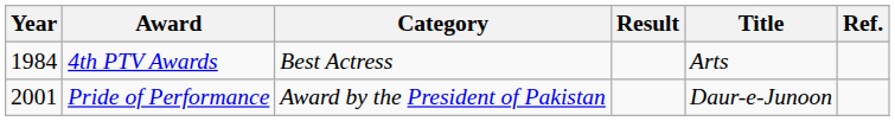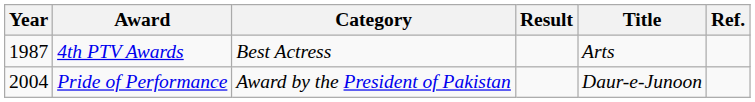 <table class="wikitable">
 <tr>
 <th>Year</th>
 <th>Award</th>
 <th>Category</th>
 <th>Result</th>
 <th>Title</th>
 <th>Ref.</th>
 </tr>
 <tr>
-<td>1984</td>
+<td>1987</td>
 <td><em><a href='#'>4th PTV Awards</a></em></td>
 <td><em>Best Actress</em></td>
 <td></td>
 <td><em>Arts</em></td>
 <td></td>
 </tr>
 <tr>
-<td>2001</td>
+<td>2004</td>
 <td><em><a href='#'>Pride of Performance</a></em></td>
 <td><em>Award by the <a href='#'>President of Pakistan</a></em></td>
 <td></td>
 <td><em>Daur-e-Junoon</em></td>
 <td></td>
 </tr>
 </table>
